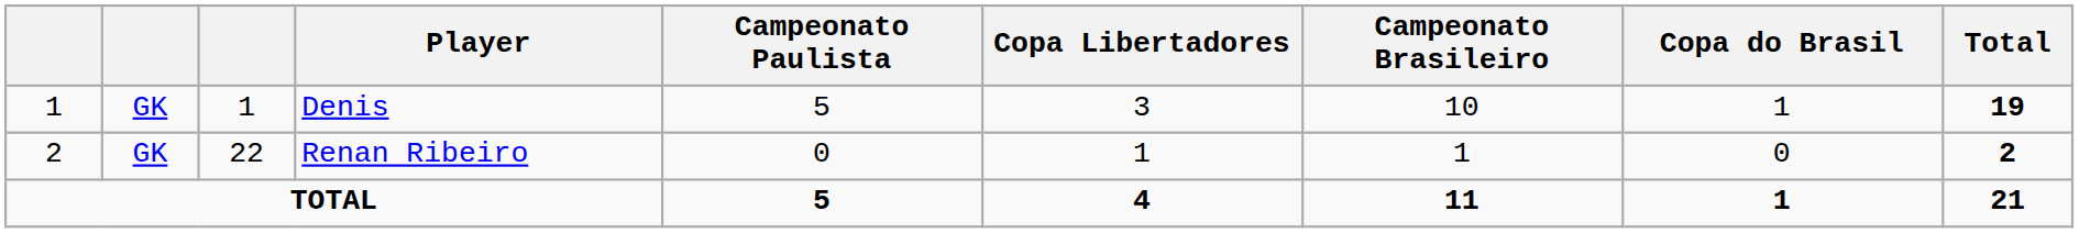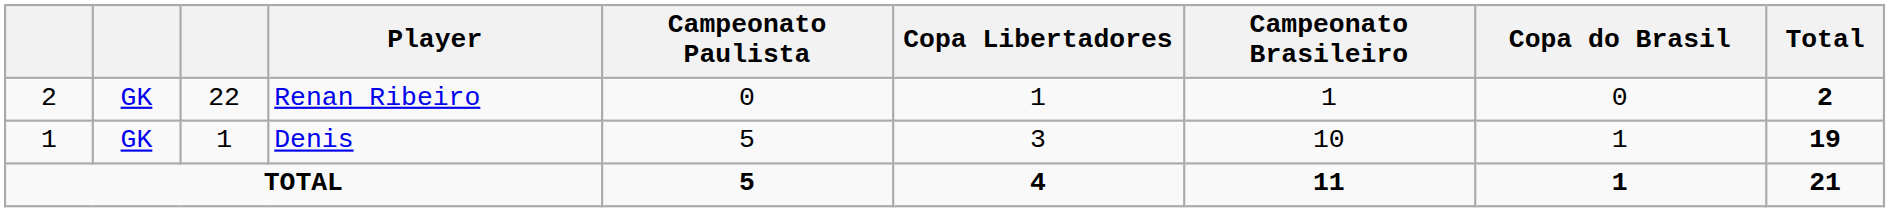 <table class="wikitable" style="font-size: 95%; text-align: center;">
 <tr>
 <th width=35></th>
 <th width=35></th>
 <th width=35></th>
 <th width=150>Player</th>
 <th width=130>Campeonato Paulista</th>
 <th width=130>Copa Libertadores</th>
 <th width=130>Campeonato Brasileiro</th>
 <th width=130>Copa do Brasil</th>
 <th width=50><strong>Total</strong></th>
 </tr>
 <tr>
+<td>2</td>
+<td><a href='#'>GK</a></td>
+<td>22</td>
+<td align=left> <a href='#'>Renan Ribeiro</a></td>
+<td>0</td>
+<td>1</td>
+<td>1</td>
+<td>0</td>
+<td><strong>2</strong></td>
+</tr>
+<tr>
 <td>1</td>
 <td><a href='#'>GK</a></td>
 <td>1</td>
 <td align=left> <a href='#'>Denis</a></td>
 <td>5</td>
 <td>3</td>
 <td>10</td>
 <td>1</td>
 <td><strong>19</strong></td>
 </tr>
 <tr>
-<td>2</td>
-<td><a href='#'>GK</a></td>
-<td>22</td>
-<td align=left> <a href='#'>Renan Ribeiro</a></td>
-<td>0</td>
-<td>1</td>
-<td>1</td>
-<td>0</td>
-<td><strong>2</strong></td>
-</tr>
-<tr>
 <td colspan="4"><strong>TOTAL</strong></td>
 <td><strong>5</strong></td>
 <td><strong>4</strong></td>
 <td><strong>11</strong></td>
 <td><strong>1</strong></td>
 <td><strong>21</strong></td>
 </tr>
 </table>
